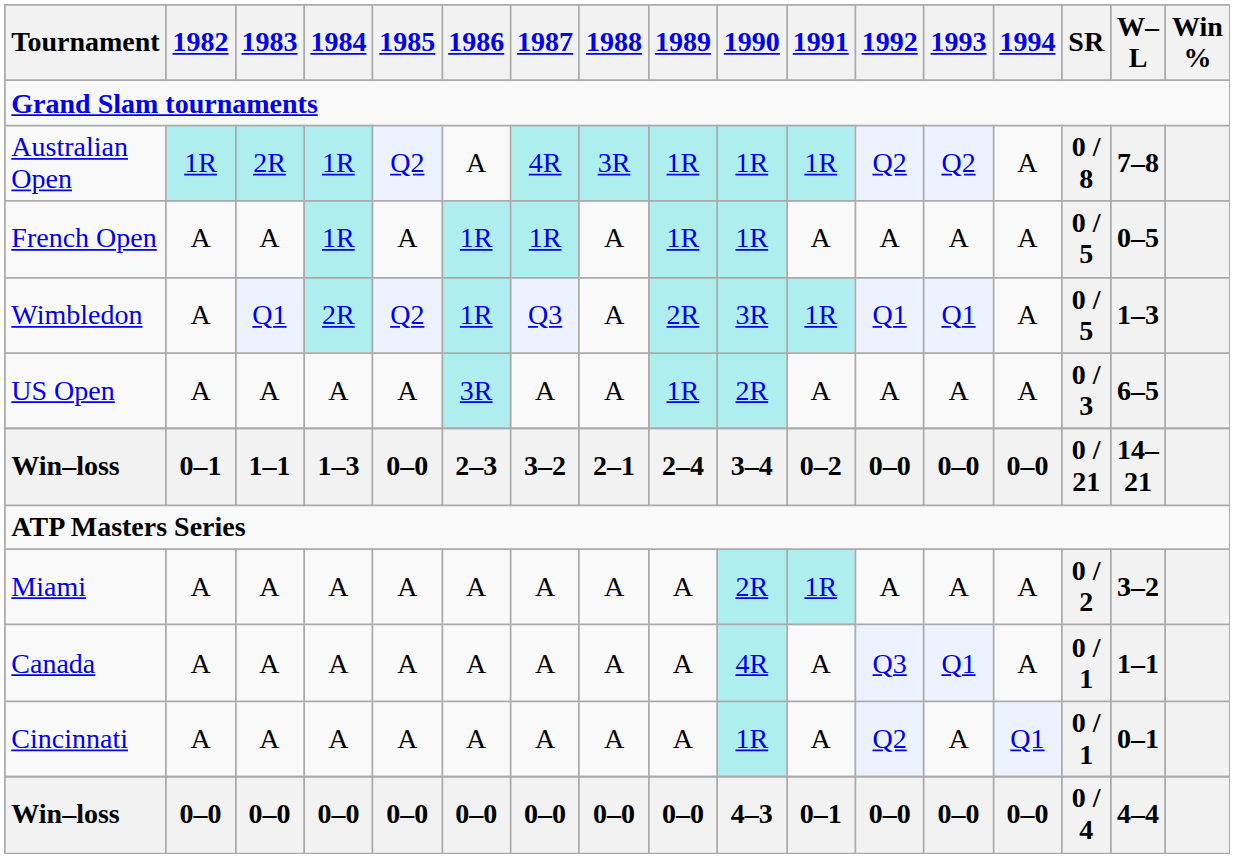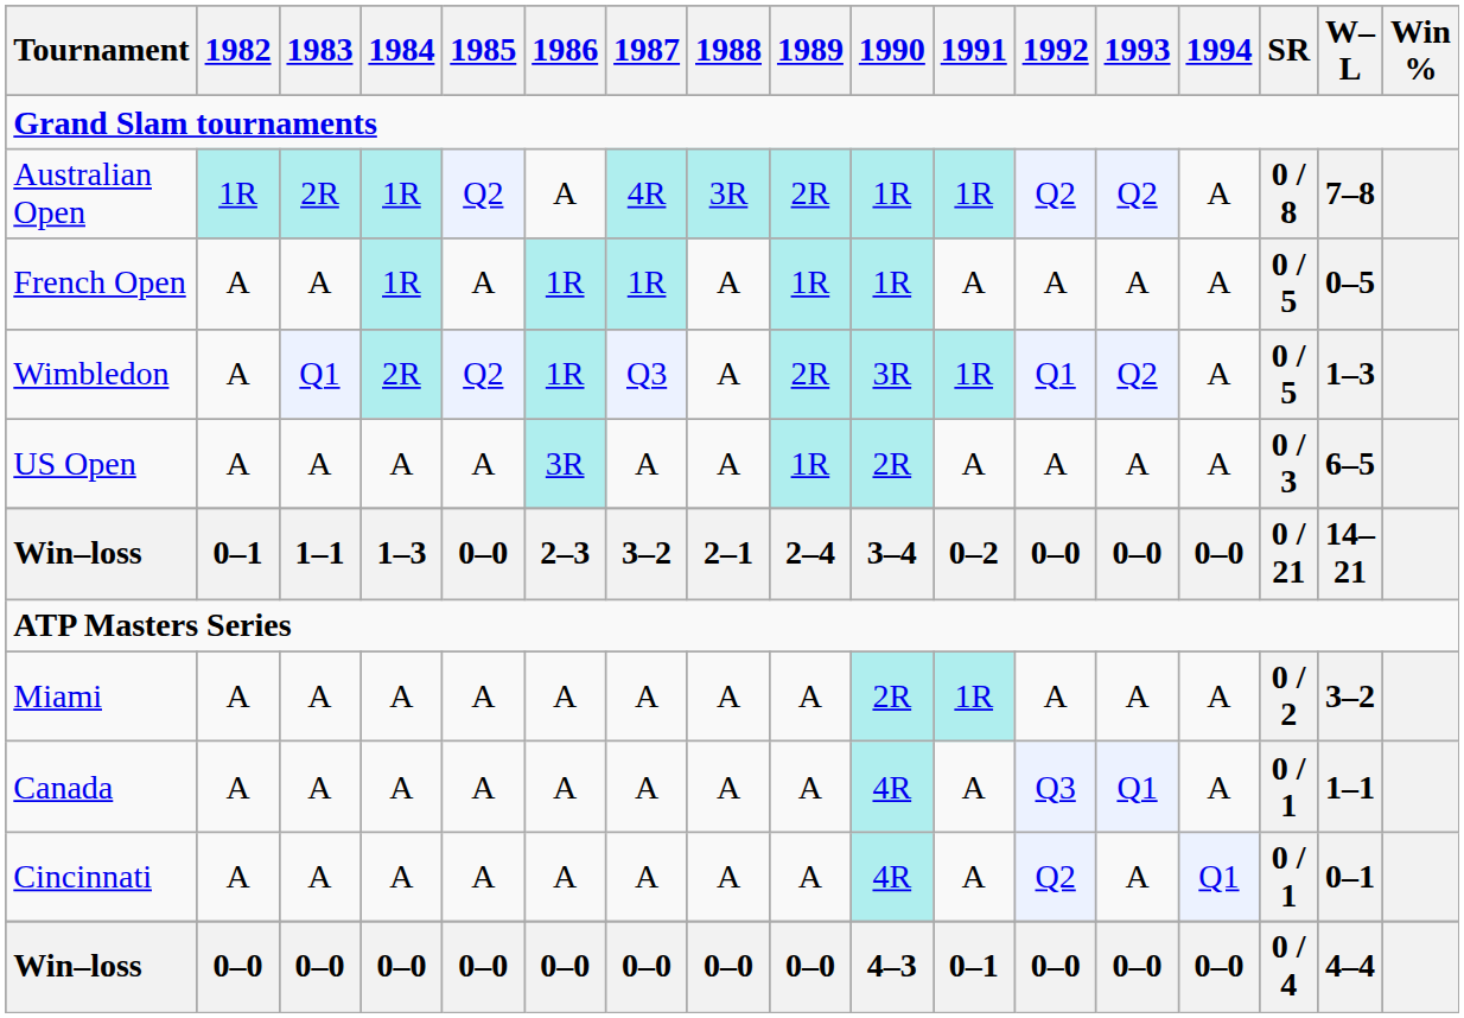 <table class=wikitable style=text-align:center>
 <tr>
 <th>Tournament</th>
 <th><a href='#'>1982</a></th>
 <th><a href='#'>1983</a></th>
 <th><a href='#'>1984</a></th>
 <th><a href='#'>1985</a></th>
 <th><a href='#'>1986</a></th>
 <th><a href='#'>1987</a></th>
 <th><a href='#'>1988</a></th>
 <th><a href='#'>1989</a></th>
 <th><a href='#'>1990</a></th>
 <th><a href='#'>1991</a></th>
 <th><a href='#'>1992</a></th>
 <th><a href='#'>1993</a></th>
 <th><a href='#'>1994</a></th>
 <th>SR</th>
 <th>W–L</th>
 <th>Win %</th>
 </tr>
 <tr>
 <td colspan=25 style=text-align:left><a href='#'><strong>Grand Slam tournaments</strong></a></td>
 </tr>
 <tr>
 <td align=left><a href='#'>Australian Open</a></td>
 <td style=background:#afeeee><a href='#'>1R</a></td>
 <td style=background:#afeeee><a href='#'>2R</a></td>
 <td style=background:#afeeee><a href='#'>1R</a></td>
 <td style=background:#ecf2ff><a href='#'>Q2</a></td>
 <td>A</td>
 <td style=background:#afeeee><a href='#'>4R</a></td>
 <td style=background:#afeeee><a href='#'>3R</a></td>
-<td style=background:#afeeee><a href='#'>1R</a></td>
+<td style=background:#afeeee><a href='#'>2R</a></td>
 <td style=background:#afeeee><a href='#'>1R</a></td>
 <td style=background:#afeeee><a href='#'>1R</a></td>
 <td style=background:#ecf2ff><a href='#'>Q2</a></td>
 <td style=background:#ecf2ff><a href='#'>Q2</a></td>
 <td>A</td>
 <th>0 / 8</th>
 <th>7–8</th>
 <th></th>
 </tr>
 <tr>
 <td align=left><a href='#'>French Open</a></td>
 <td>A</td>
 <td>A</td>
 <td style=background:#afeeee><a href='#'>1R</a></td>
 <td>A</td>
 <td style=background:#afeeee><a href='#'>1R</a></td>
 <td style=background:#afeeee><a href='#'>1R</a></td>
 <td>A</td>
 <td style=background:#afeeee><a href='#'>1R</a></td>
 <td style=background:#afeeee><a href='#'>1R</a></td>
 <td>A</td>
 <td>A</td>
 <td>A</td>
 <td>A</td>
 <th>0 / 5</th>
 <th>0–5</th>
 <th></th>
 </tr>
 <tr>
 <td align=left><a href='#'>Wimbledon</a></td>
 <td>A</td>
 <td style=background:#ecf2ff><a href='#'>Q1</a></td>
 <td style=background:#afeeee><a href='#'>2R</a></td>
 <td style=background:#ecf2ff><a href='#'>Q2</a></td>
 <td style=background:#afeeee><a href='#'>1R</a></td>
 <td style=background:#ecf2ff><a href='#'>Q3</a></td>
 <td>A</td>
 <td style=background:#afeeee><a href='#'>2R</a></td>
 <td style=background:#afeeee><a href='#'>3R</a></td>
 <td style=background:#afeeee><a href='#'>1R</a></td>
 <td style=background:#ecf2ff><a href='#'>Q1</a></td>
-<td style=background:#ecf2ff><a href='#'>Q1</a></td>
+<td style=background:#ecf2ff><a href='#'>Q2</a></td>
 <td>A</td>
 <th>0 / 5</th>
 <th>1–3</th>
 <th></th>
 </tr>
 <tr>
 <td align=left><a href='#'>US Open</a></td>
 <td>A</td>
 <td>A</td>
 <td>A</td>
 <td>A</td>
 <td style=background:#afeeee><a href='#'>3R</a></td>
 <td>A</td>
 <td>A</td>
 <td style=background:#afeeee><a href='#'>1R</a></td>
 <td style=background:#afeeee><a href='#'>2R</a></td>
 <td>A</td>
 <td>A</td>
 <td>A</td>
 <td>A</td>
 <th>0 / 3</th>
 <th>6–5</th>
 <th></th>
 </tr>
 <tr>
 </tr>
 <tr style=font-weight:bold;background:#efefef>
 <th style=text-align:left>Win–loss</th>
 <th>0–1</th>
 <th>1–1</th>
 <th>1–3</th>
 <th>0–0</th>
 <th>2–3</th>
 <th>3–2</th>
 <th>2–1</th>
 <th>2–4</th>
 <th>3–4</th>
 <th>0–2</th>
 <th>0–0</th>
 <th>0–0</th>
 <th>0–0</th>
 <th>0 / 21</th>
 <th>14–21</th>
 <th></th>
 </tr>
 <tr>
 <td colspan=23 align=left><strong>ATP Masters Series</strong></td>
 </tr>
 <tr>
 <td align=left><a href='#'>Miami</a></td>
 <td>A</td>
 <td>A</td>
 <td>A</td>
 <td>A</td>
 <td>A</td>
 <td>A</td>
 <td>A</td>
 <td>A</td>
 <td bgcolor=afeeee><a href='#'>2R</a></td>
 <td bgcolor=afeeee><a href='#'>1R</a></td>
 <td>A</td>
 <td>A</td>
 <td>A</td>
 <th>0 / 2</th>
 <th>3–2</th>
 <th></th>
 </tr>
 <tr>
 <td align=left><a href='#'>Canada</a></td>
 <td>A</td>
 <td>A</td>
 <td>A</td>
 <td>A</td>
 <td>A</td>
 <td>A</td>
 <td>A</td>
 <td>A</td>
 <td bgcolor=afeeee><a href='#'>4R</a></td>
 <td>A</td>
 <td bgcolor=ecf2ff><a href='#'>Q3</a></td>
 <td bgcolor=ecf2ff><a href='#'>Q1</a></td>
 <td>A</td>
 <th>0 / 1</th>
 <th>1–1</th>
 <th></th>
 </tr>
 <tr>
 <td align=left><a href='#'>Cincinnati</a></td>
 <td>A</td>
 <td>A</td>
 <td>A</td>
 <td>A</td>
 <td>A</td>
 <td>A</td>
 <td>A</td>
 <td>A</td>
-<td bgcolor=afeeee><a href='#'>1R</a></td>
+<td bgcolor=afeeee><a href='#'>4R</a></td>
 <td>A</td>
 <td bgcolor=ecf2ff><a href='#'>Q2</a></td>
 <td>A</td>
 <td bgcolor=ecf2ff><a href='#'>Q1</a></td>
 <th>0 / 1</th>
 <th>0–1</th>
 <th></th>
 </tr>
 <tr>
 </tr>
 <tr style=font-weight:bold;background:#efefef>
 <th style=text-align:left>Win–loss</th>
 <th>0–0</th>
 <th>0–0</th>
 <th>0–0</th>
 <th>0–0</th>
 <th>0–0</th>
 <th>0–0</th>
 <th>0–0</th>
 <th>0–0</th>
 <th>4–3</th>
 <th>0–1</th>
 <th>0–0</th>
 <th>0–0</th>
 <th>0–0</th>
 <th>0 / 4</th>
 <th>4–4</th>
 <th></th>
 </tr>
 </table>
